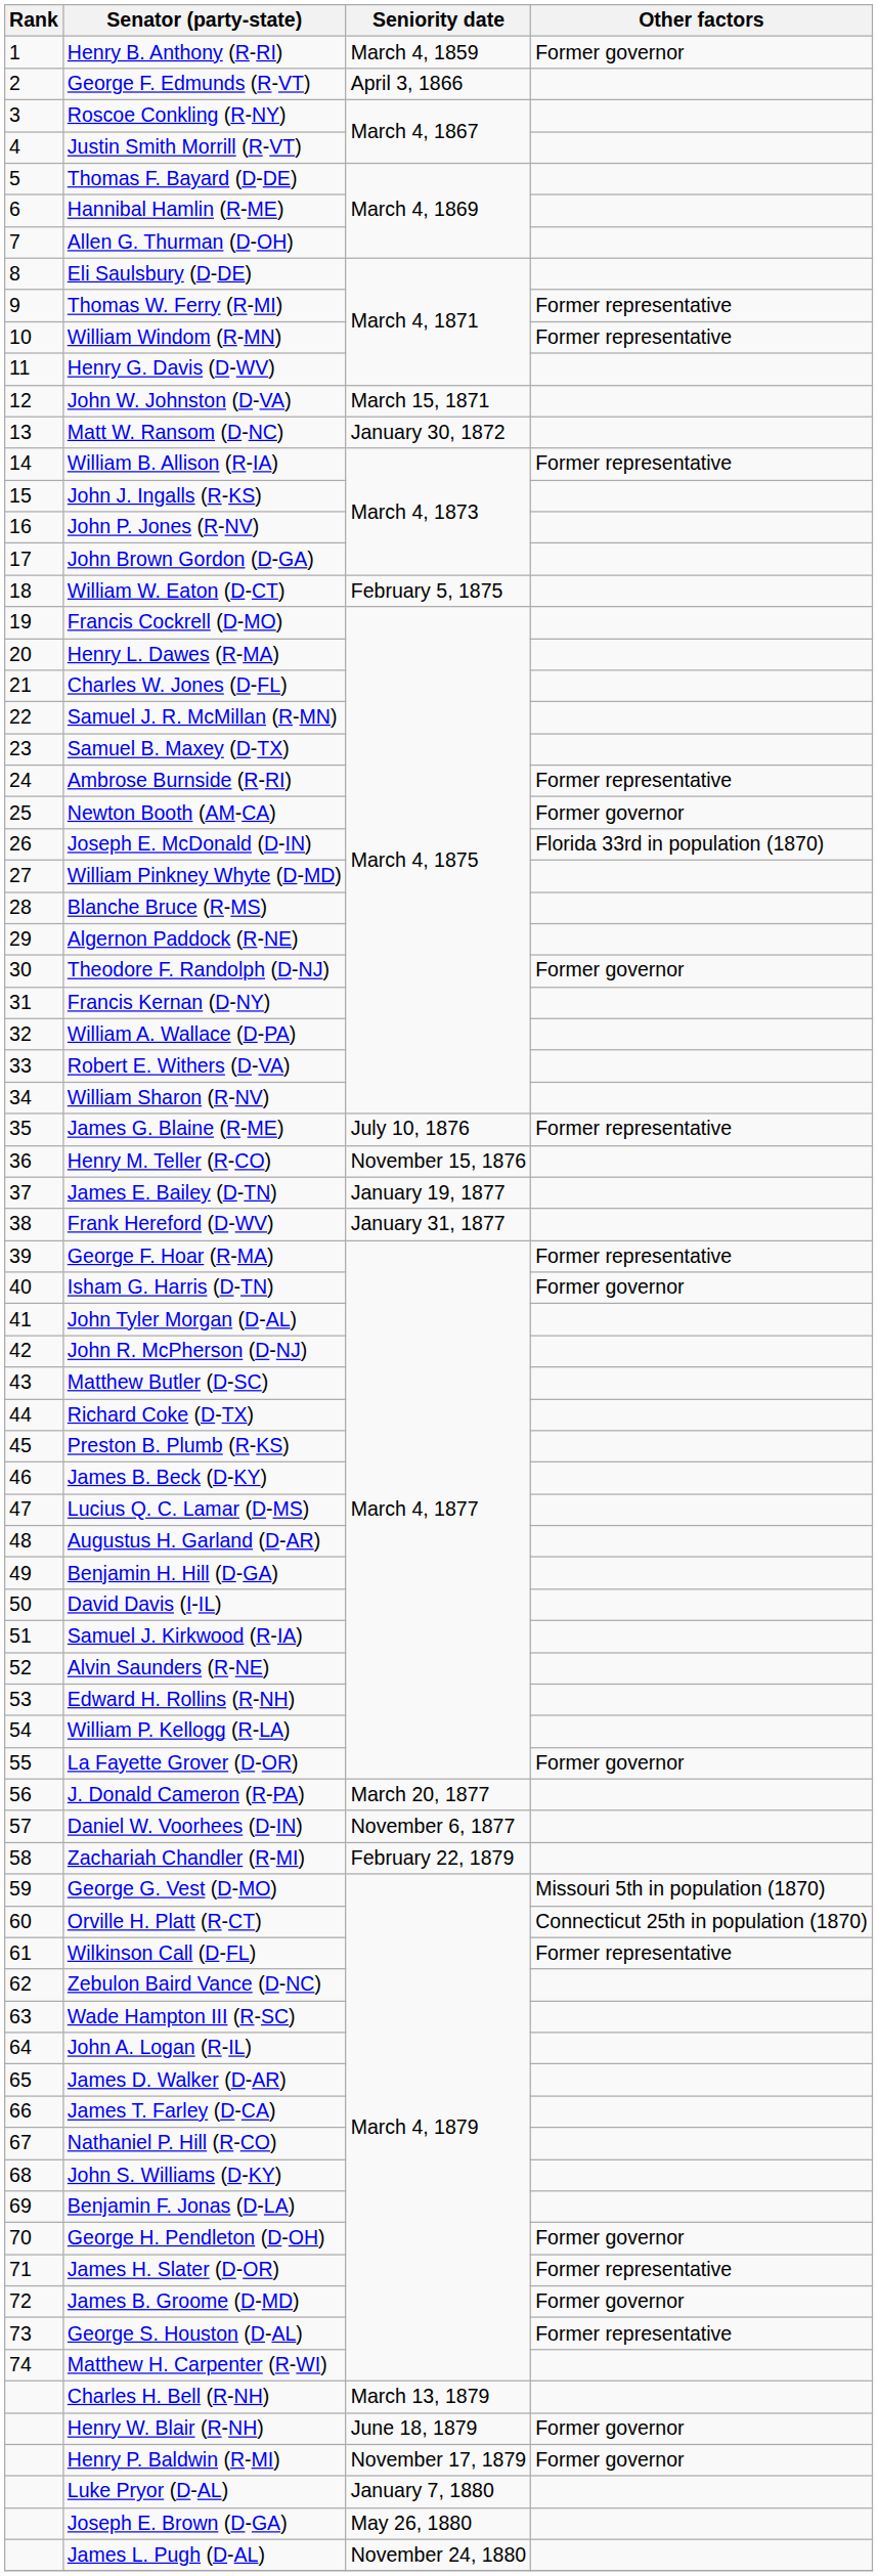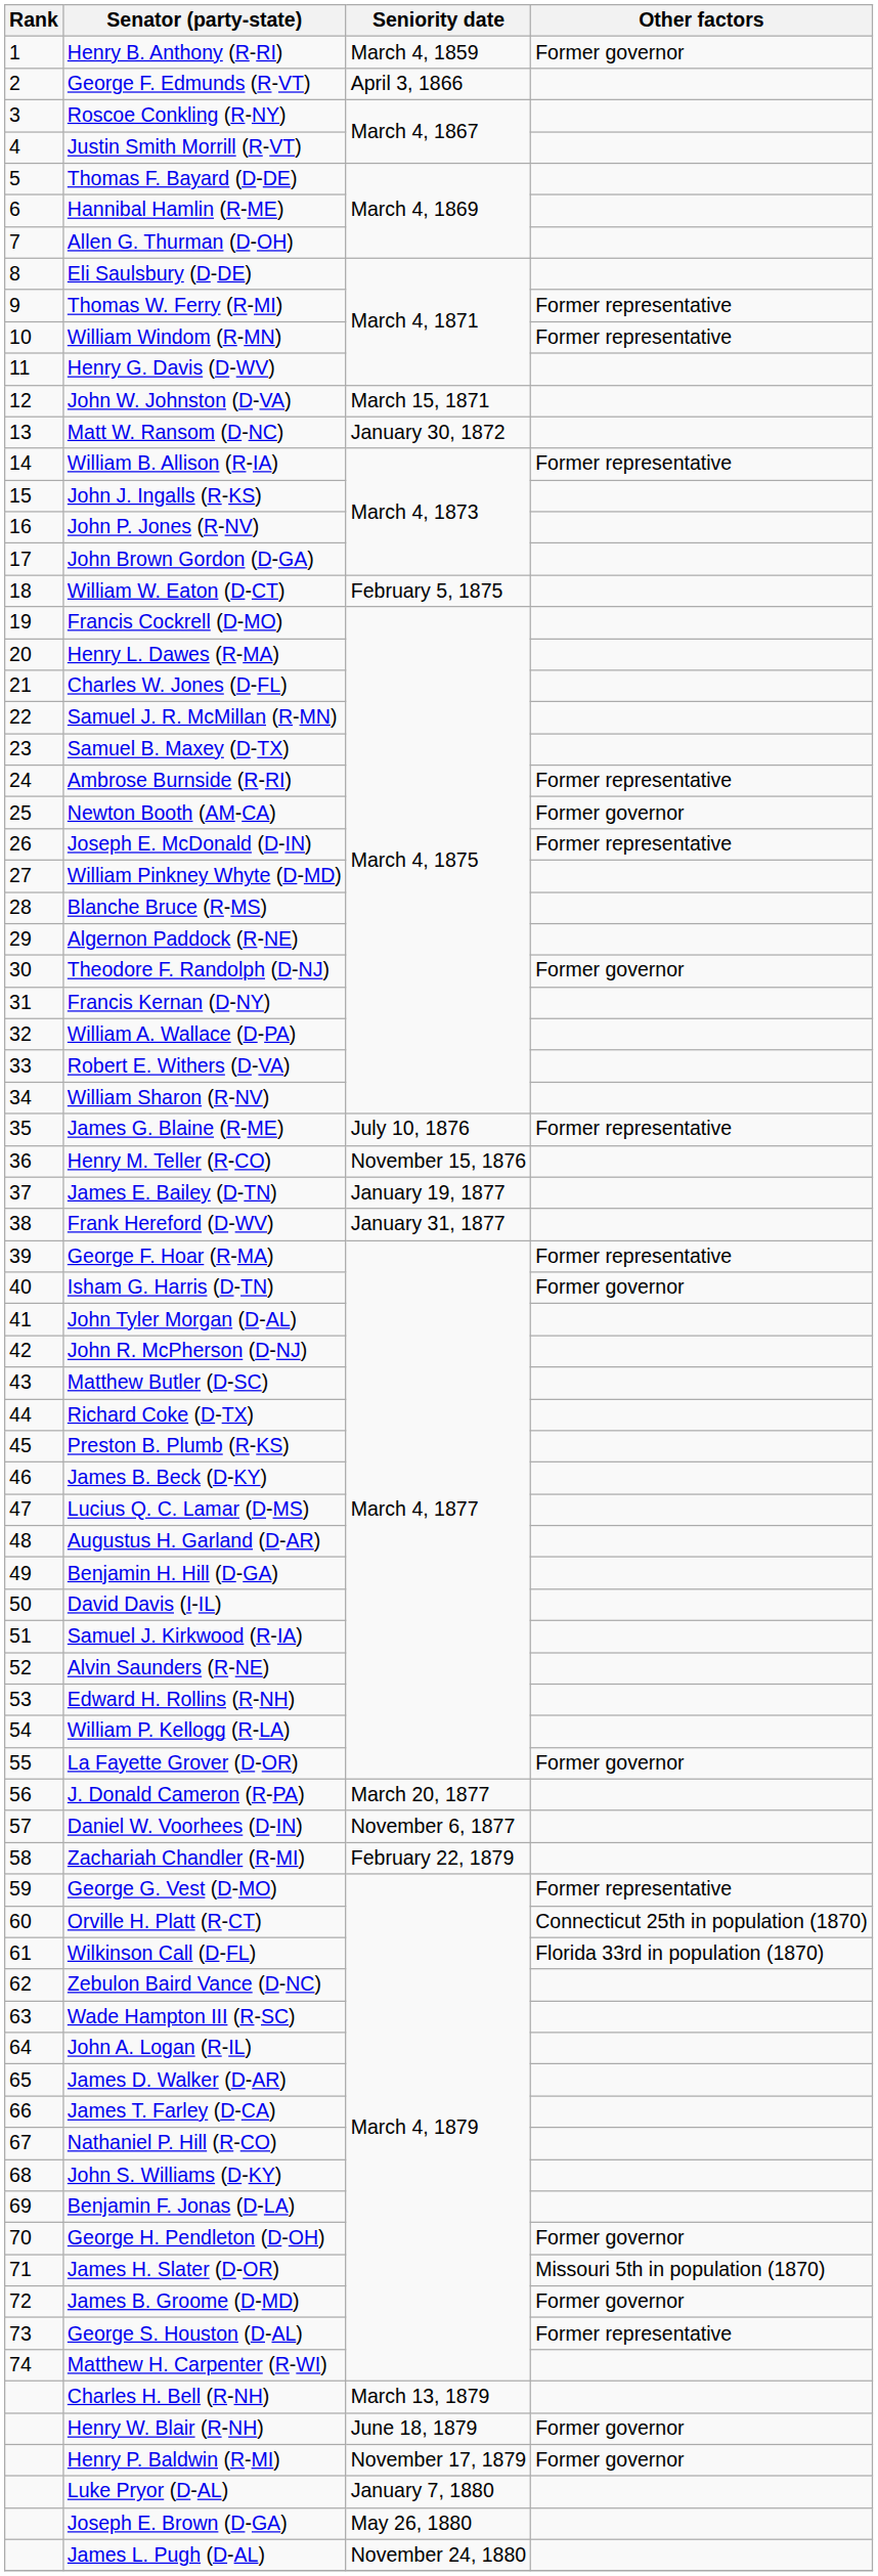 <table class=wikitable>
 <tr>
 <th>Rank</th>
 <th>Senator (party-state)</th>
 <th>Seniority date</th>
 <th>Other factors</th>
 </tr>
 <tr>
 <td>1</td>
 <td><a href='#'>Henry B. Anthony</a> (<a href='#'>R</a>-<a href='#'>RI</a>)</td>
 <td>March 4, 1859</td>
 <td>Former governor</td>
 </tr>
 <tr>
 <td>2</td>
 <td><a href='#'>George F. Edmunds</a> (<a href='#'>R</a>-<a href='#'>VT</a>)</td>
 <td>April 3, 1866</td>
 <td></td>
 </tr>
 <tr>
 <td>3</td>
 <td><a href='#'>Roscoe Conkling</a> (<a href='#'>R</a>-<a href='#'>NY</a>)</td>
 <td rowspan=2>March 4, 1867</td>
 <td></td>
 </tr>
 <tr>
 <td>4</td>
 <td><a href='#'>Justin Smith Morrill</a> (<a href='#'>R</a>-<a href='#'>VT</a>)</td>
 <td></td>
 </tr>
 <tr>
 <td>5</td>
 <td><a href='#'>Thomas F. Bayard</a> (<a href='#'>D</a>-<a href='#'>DE</a>)</td>
 <td rowspan=3>March 4, 1869</td>
 <td></td>
 </tr>
 <tr>
 <td>6</td>
 <td><a href='#'>Hannibal Hamlin</a> (<a href='#'>R</a>-<a href='#'>ME</a>)</td>
 <td></td>
 </tr>
 <tr>
 <td>7</td>
 <td><a href='#'>Allen G. Thurman</a> (<a href='#'>D</a>-<a href='#'>OH</a>)</td>
 <td></td>
 </tr>
 <tr>
 <td>8</td>
 <td><a href='#'>Eli Saulsbury</a> (<a href='#'>D</a>-<a href='#'>DE</a>)</td>
 <td rowspan=4>March 4, 1871</td>
 <td></td>
 </tr>
 <tr>
 <td>9</td>
 <td><a href='#'>Thomas W. Ferry</a> (<a href='#'>R</a>-<a href='#'>MI</a>)</td>
 <td>Former representative</td>
 </tr>
 <tr>
 <td>10</td>
 <td><a href='#'>William Windom</a> (<a href='#'>R</a>-<a href='#'>MN</a>)</td>
 <td>Former representative</td>
 </tr>
 <tr>
 <td>11</td>
 <td><a href='#'>Henry G. Davis</a> (<a href='#'>D</a>-<a href='#'>WV</a>)</td>
 <td></td>
 </tr>
 <tr>
 <td>12</td>
 <td><a href='#'>John W. Johnston</a> (<a href='#'>D</a>-<a href='#'>VA</a>)</td>
 <td>March 15, 1871</td>
 <td></td>
 </tr>
 <tr>
 <td>13</td>
 <td><a href='#'>Matt W. Ransom</a> (<a href='#'>D</a>-<a href='#'>NC</a>)</td>
 <td>January 30, 1872</td>
 <td></td>
 </tr>
 <tr>
 <td>14</td>
 <td><a href='#'>William B. Allison</a> (<a href='#'>R</a>-<a href='#'>IA</a>)</td>
 <td rowspan=4>March 4, 1873</td>
 <td>Former representative</td>
 </tr>
 <tr>
 <td>15</td>
 <td><a href='#'>John J. Ingalls</a> (<a href='#'>R</a>-<a href='#'>KS</a>)</td>
 <td></td>
 </tr>
 <tr>
 <td>16</td>
 <td><a href='#'>John P. Jones</a> (<a href='#'>R</a>-<a href='#'>NV</a>)</td>
 <td></td>
 </tr>
 <tr>
 <td>17</td>
 <td><a href='#'>John Brown Gordon</a> (<a href='#'>D</a>-<a href='#'>GA</a>)</td>
 <td></td>
 </tr>
 <tr>
 <td>18</td>
 <td><a href='#'>William W. Eaton</a> (<a href='#'>D</a>-<a href='#'>CT</a>)</td>
 <td>February 5, 1875</td>
 <td></td>
 </tr>
 <tr>
 <td>19</td>
 <td><a href='#'>Francis Cockrell</a> (<a href='#'>D</a>-<a href='#'>MO</a>)</td>
 <td rowspan=16>March 4, 1875</td>
 <td></td>
 </tr>
 <tr>
 <td>20</td>
 <td><a href='#'>Henry L. Dawes</a> (<a href='#'>R</a>-<a href='#'>MA</a>)</td>
 <td></td>
 </tr>
 <tr>
 <td>21</td>
 <td><a href='#'>Charles W. Jones</a> (<a href='#'>D</a>-<a href='#'>FL</a>)</td>
 <td></td>
 </tr>
 <tr>
 <td>22</td>
 <td><a href='#'>Samuel J. R. McMillan</a> (<a href='#'>R</a>-<a href='#'>MN</a>)</td>
 <td></td>
 </tr>
 <tr>
 <td>23</td>
 <td><a href='#'>Samuel B. Maxey</a> (<a href='#'>D</a>-<a href='#'>TX</a>)</td>
 <td></td>
 </tr>
 <tr>
 <td>24</td>
 <td><a href='#'>Ambrose Burnside</a> (<a href='#'>R</a>-<a href='#'>RI</a>)</td>
 <td>Former representative</td>
 </tr>
 <tr>
 <td>25</td>
 <td><a href='#'>Newton Booth</a> (<a href='#'>AM</a>-<a href='#'>CA</a>)</td>
 <td>Former governor</td>
 </tr>
 <tr>
 <td>26</td>
 <td><a href='#'>Joseph E. McDonald</a> (<a href='#'>D</a>-<a href='#'>IN</a>)</td>
-<td>Florida 33rd in population (1870)</td>
+<td>Former representative</td>
 </tr>
 <tr>
 <td>27</td>
 <td><a href='#'>William Pinkney Whyte</a> (<a href='#'>D</a>-<a href='#'>MD</a>)</td>
 <td></td>
 </tr>
 <tr>
 <td>28</td>
 <td><a href='#'>Blanche Bruce</a> (<a href='#'>R</a>-<a href='#'>MS</a>)</td>
 <td></td>
 </tr>
 <tr>
 <td>29</td>
 <td><a href='#'>Algernon Paddock</a> (<a href='#'>R</a>-<a href='#'>NE</a>)</td>
 <td></td>
 </tr>
 <tr>
 <td>30</td>
 <td><a href='#'>Theodore F. Randolph</a> (<a href='#'>D</a>-<a href='#'>NJ</a>)</td>
 <td>Former governor</td>
 </tr>
 <tr>
 <td>31</td>
 <td><a href='#'>Francis Kernan</a> (<a href='#'>D</a>-<a href='#'>NY</a>)</td>
 <td></td>
 </tr>
 <tr>
 <td>32</td>
 <td><a href='#'>William A. Wallace</a> (<a href='#'>D</a>-<a href='#'>PA</a>)</td>
 <td></td>
 </tr>
 <tr>
 <td>33</td>
 <td><a href='#'>Robert E. Withers</a> (<a href='#'>D</a>-<a href='#'>VA</a>)</td>
 <td></td>
 </tr>
 <tr>
 <td>34</td>
 <td><a href='#'>William Sharon</a> (<a href='#'>R</a>-<a href='#'>NV</a>)</td>
 <td></td>
 </tr>
 <tr>
 <td>35</td>
 <td><a href='#'>James G. Blaine</a> (<a href='#'>R</a>-<a href='#'>ME</a>)</td>
 <td>July 10, 1876</td>
 <td>Former representative</td>
 </tr>
 <tr>
 <td>36</td>
 <td><a href='#'>Henry M. Teller</a> (<a href='#'>R</a>-<a href='#'>CO</a>)</td>
 <td>November 15, 1876</td>
 <td></td>
 </tr>
 <tr>
 <td>37</td>
 <td><a href='#'>James E. Bailey</a> (<a href='#'>D</a>-<a href='#'>TN</a>)</td>
 <td>January 19, 1877</td>
 <td></td>
 </tr>
 <tr>
 <td>38</td>
 <td><a href='#'>Frank Hereford</a> (<a href='#'>D</a>-<a href='#'>WV</a>)</td>
 <td>January 31, 1877</td>
 <td></td>
 </tr>
 <tr>
 <td>39</td>
 <td><a href='#'>George F. Hoar</a> (<a href='#'>R</a>-<a href='#'>MA</a>)</td>
 <td rowspan=17>March 4, 1877</td>
 <td>Former representative</td>
 </tr>
 <tr>
 <td>40</td>
 <td><a href='#'>Isham G. Harris</a> (<a href='#'>D</a>-<a href='#'>TN</a>)</td>
 <td>Former governor</td>
 </tr>
 <tr>
 <td>41</td>
 <td><a href='#'>John Tyler Morgan</a> (<a href='#'>D</a>-<a href='#'>AL</a>)</td>
 <td></td>
 </tr>
 <tr>
 <td>42</td>
 <td><a href='#'>John R. McPherson</a> (<a href='#'>D</a>-<a href='#'>NJ</a>)</td>
 <td></td>
 </tr>
 <tr>
 <td>43</td>
 <td><a href='#'>Matthew Butler</a> (<a href='#'>D</a>-<a href='#'>SC</a>)</td>
 <td></td>
 </tr>
 <tr>
 <td>44</td>
 <td><a href='#'>Richard Coke</a> (<a href='#'>D</a>-<a href='#'>TX</a>)</td>
 <td></td>
 </tr>
 <tr>
 <td>45</td>
 <td><a href='#'>Preston B. Plumb</a> (<a href='#'>R</a>-<a href='#'>KS</a>)</td>
 <td></td>
 </tr>
 <tr>
 <td>46</td>
 <td><a href='#'>James B. Beck</a> (<a href='#'>D</a>-<a href='#'>KY</a>)</td>
 <td></td>
 </tr>
 <tr>
 <td>47</td>
 <td><a href='#'>Lucius Q. C. Lamar</a> (<a href='#'>D</a>-<a href='#'>MS</a>)</td>
 <td></td>
 </tr>
 <tr>
 <td>48</td>
 <td><a href='#'>Augustus H. Garland</a> (<a href='#'>D</a>-<a href='#'>AR</a>)</td>
 <td></td>
 </tr>
 <tr>
 <td>49</td>
 <td><a href='#'>Benjamin H. Hill</a> (<a href='#'>D</a>-<a href='#'>GA</a>)</td>
 <td></td>
 </tr>
 <tr>
 <td>50</td>
 <td><a href='#'>David Davis</a> (<a href='#'>I</a>-<a href='#'>IL</a>)</td>
 <td></td>
 </tr>
 <tr>
 <td>51</td>
 <td><a href='#'>Samuel J. Kirkwood</a> (<a href='#'>R</a>-<a href='#'>IA</a>)</td>
 <td></td>
 </tr>
 <tr>
 <td>52</td>
 <td><a href='#'>Alvin Saunders</a> (<a href='#'>R</a>-<a href='#'>NE</a>)</td>
 <td></td>
 </tr>
 <tr>
 <td>53</td>
 <td><a href='#'>Edward H. Rollins</a> (<a href='#'>R</a>-<a href='#'>NH</a>)</td>
 <td></td>
 </tr>
 <tr>
 <td>54</td>
 <td><a href='#'>William P. Kellogg</a> (<a href='#'>R</a>-<a href='#'>LA</a>)</td>
 <td></td>
 </tr>
 <tr>
 <td>55</td>
 <td><a href='#'>La Fayette Grover</a> (<a href='#'>D</a>-<a href='#'>OR</a>)</td>
 <td>Former governor</td>
 </tr>
 <tr>
 <td>56</td>
 <td><a href='#'>J. Donald Cameron</a> (<a href='#'>R</a>-<a href='#'>PA</a>)</td>
 <td>March 20, 1877</td>
 <td></td>
 </tr>
 <tr>
 <td>57</td>
 <td><a href='#'>Daniel W. Voorhees</a> (<a href='#'>D</a>-<a href='#'>IN</a>)</td>
 <td>November 6, 1877</td>
 <td></td>
 </tr>
 <tr>
 <td>58</td>
 <td><a href='#'>Zachariah Chandler</a> (<a href='#'>R</a>-<a href='#'>MI</a>)</td>
 <td>February 22, 1879</td>
 <td></td>
 </tr>
 <tr>
 <td>59</td>
 <td><a href='#'>George G. Vest</a> (<a href='#'>D</a>-<a href='#'>MO</a>)</td>
 <td rowspan=16>March 4, 1879</td>
-<td>Missouri 5th in population (1870)</td>
+<td>Former representative</td>
 </tr>
 <tr>
 <td>60</td>
 <td><a href='#'>Orville H. Platt</a> (<a href='#'>R</a>-<a href='#'>CT</a>)</td>
 <td>Connecticut 25th in population (1870)</td>
 </tr>
 <tr>
 <td>61</td>
 <td><a href='#'>Wilkinson Call</a> (<a href='#'>D</a>-<a href='#'>FL</a>)</td>
-<td>Former representative</td>
+<td>Florida 33rd in population (1870)</td>
 </tr>
 <tr>
 <td>62</td>
 <td><a href='#'>Zebulon Baird Vance</a> (<a href='#'>D</a>-<a href='#'>NC</a>)</td>
 <td></td>
 </tr>
 <tr>
 <td>63</td>
 <td><a href='#'>Wade Hampton III</a> (<a href='#'>R</a>-<a href='#'>SC</a>)</td>
 <td></td>
 </tr>
 <tr>
 <td>64</td>
 <td><a href='#'>John A. Logan</a> (<a href='#'>R</a>-<a href='#'>IL</a>)</td>
 <td></td>
 </tr>
 <tr>
 <td>65</td>
 <td><a href='#'>James D. Walker</a> (<a href='#'>D</a>-<a href='#'>AR</a>)</td>
 <td></td>
 </tr>
 <tr>
 <td>66</td>
 <td><a href='#'>James T. Farley</a> (<a href='#'>D</a>-<a href='#'>CA</a>)</td>
 <td></td>
 </tr>
 <tr>
 <td>67</td>
 <td><a href='#'>Nathaniel P. Hill</a> (<a href='#'>R</a>-<a href='#'>CO</a>)</td>
 <td></td>
 </tr>
 <tr>
 <td>68</td>
 <td><a href='#'>John S. Williams</a> (<a href='#'>D</a>-<a href='#'>KY</a>)</td>
 <td></td>
 </tr>
 <tr>
 <td>69</td>
 <td><a href='#'>Benjamin F. Jonas</a> (<a href='#'>D</a>-<a href='#'>LA</a>)</td>
 <td></td>
 </tr>
 <tr>
 <td>70</td>
 <td><a href='#'>George H. Pendleton</a> (<a href='#'>D</a>-<a href='#'>OH</a>)</td>
 <td>Former governor</td>
 </tr>
 <tr>
 <td>71</td>
 <td><a href='#'>James H. Slater</a> (<a href='#'>D</a>-<a href='#'>OR</a>)</td>
-<td>Former representative</td>
+<td>Missouri 5th in population (1870)</td>
 </tr>
 <tr>
 <td>72</td>
 <td><a href='#'>James B. Groome</a> (<a href='#'>D</a>-<a href='#'>MD</a>)</td>
 <td>Former governor</td>
 </tr>
 <tr>
 <td>73</td>
 <td><a href='#'>George S. Houston</a> (<a href='#'>D</a>-<a href='#'>AL</a>)</td>
 <td>Former representative</td>
 </tr>
 <tr>
 <td>74</td>
 <td><a href='#'>Matthew H. Carpenter</a> (<a href='#'>R</a>-<a href='#'>WI</a>)</td>
 <td></td>
 </tr>
 <tr>
 <td></td>
 <td><a href='#'>Charles H. Bell</a> (<a href='#'>R</a>-<a href='#'>NH</a>)</td>
 <td>March 13, 1879</td>
 <td></td>
 </tr>
 <tr>
 <td></td>
 <td><a href='#'>Henry W. Blair</a> (<a href='#'>R</a>-<a href='#'>NH</a>)</td>
 <td>June 18, 1879</td>
 <td>Former governor</td>
 </tr>
 <tr>
 <td></td>
 <td><a href='#'>Henry P. Baldwin</a> (<a href='#'>R</a>-<a href='#'>MI</a>)</td>
 <td>November 17, 1879</td>
 <td>Former governor</td>
 </tr>
 <tr>
 <td></td>
 <td><a href='#'>Luke Pryor</a> (<a href='#'>D</a>-<a href='#'>AL</a>)</td>
 <td>January 7, 1880</td>
 <td></td>
 </tr>
 <tr>
 <td></td>
 <td><a href='#'>Joseph E. Brown</a> (<a href='#'>D</a>-<a href='#'>GA</a>)</td>
 <td>May 26, 1880</td>
 <td></td>
 </tr>
 <tr>
 <td></td>
 <td><a href='#'>James L. Pugh</a> (<a href='#'>D</a>-<a href='#'>AL</a>)</td>
 <td>November 24, 1880</td>
 <td></td>
 </tr>
 <tr>
 </tr>
 </table>
